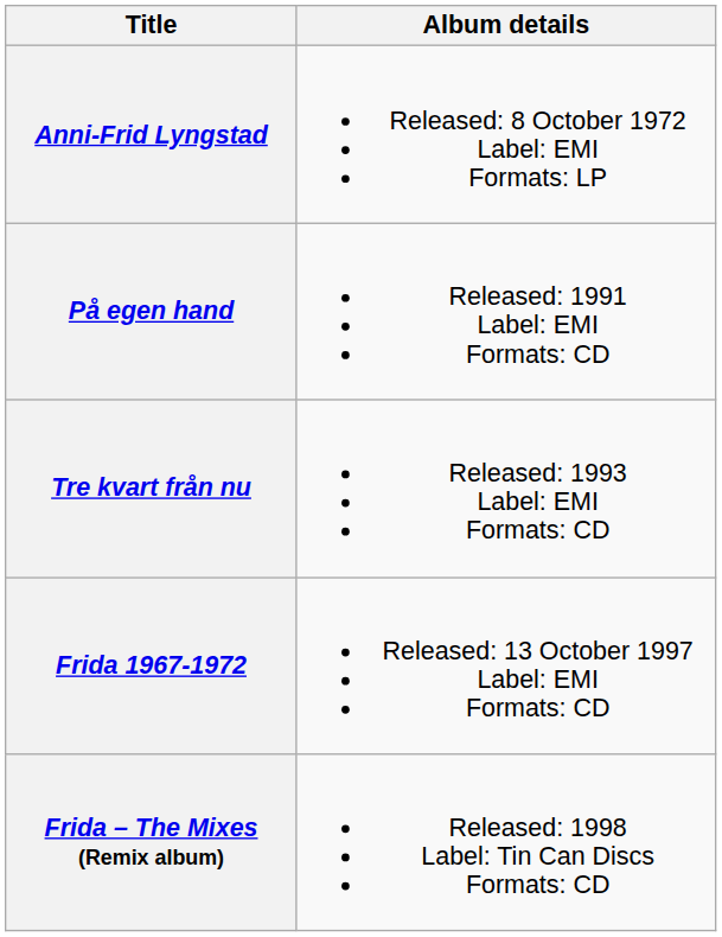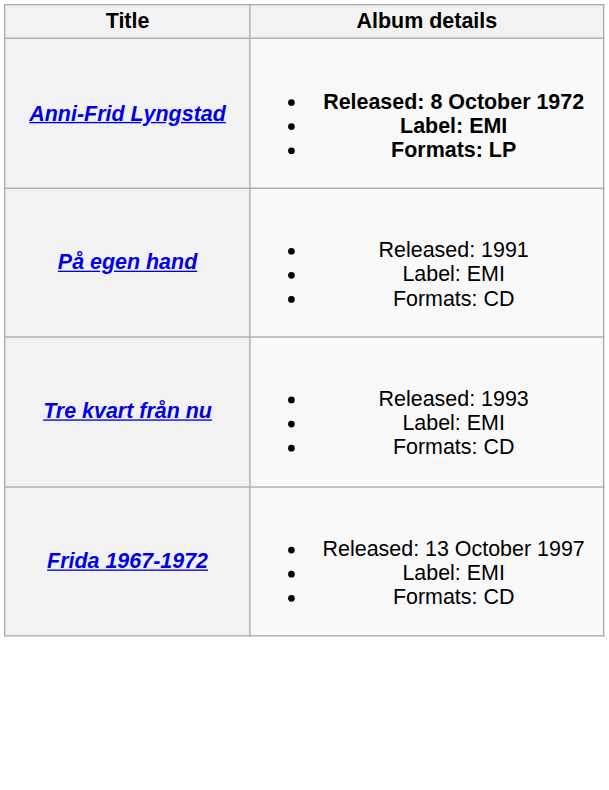 <table class="wikitable plainrowheaders" style="text-align:center;" border="1">
 <tr>
 <th scope="col" style="width:11em;">Title</th>
 <th scope="col" style="width:16em;">Album details</th>
 </tr>
 <tr>
 <th scope="row"><em><a href='#'>Anni-Frid Lyngstad</a></em></th>
-<td><br><ul><li>Released: 8 October 1972</li><li>Label: EMI</li><li>Formats: LP</li></ul></td>
+<td><strong><br><ul><li>Released: 8 October 1972</li><li>Label: EMI</li><li>Formats: LP</li></ul></strong></td>
 </tr>
 <tr>
 <th scope="row"><em><a href='#'>På egen hand</a></em></th>
 <td><br><ul><li>Released: 1991</li><li>Label: EMI</li><li>Formats: CD</li></ul></td>
 </tr>
 <tr>
 <th scope="row"><em><a href='#'>Tre kvart från nu</a></em></th>
 <td><br><ul><li>Released: 1993</li><li>Label: EMI</li><li>Formats: CD</li></ul></td>
 </tr>
 <tr>
 <th scope="row"><em><a href='#'>Frida 1967-1972</a></em></th>
 <td><br><ul><li>Released: 13 October 1997</li><li>Label: EMI</li><li>Formats: CD</li></ul></td>
 </tr>
-<tr>
-<th scope="row"><em><a href='#'>Frida – The Mixes</a></em> <br><small>(Remix album)</small></th>
-<td><br><ul><li>Released: 1998</li><li>Label: Tin Can Discs</li><li>Formats: CD</li></ul></td>
-</tr>
 </table>
